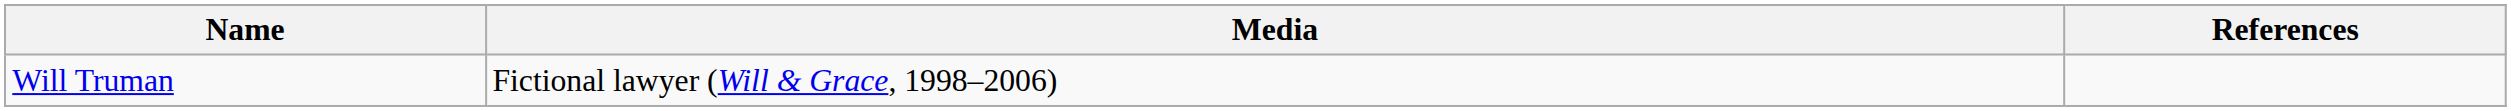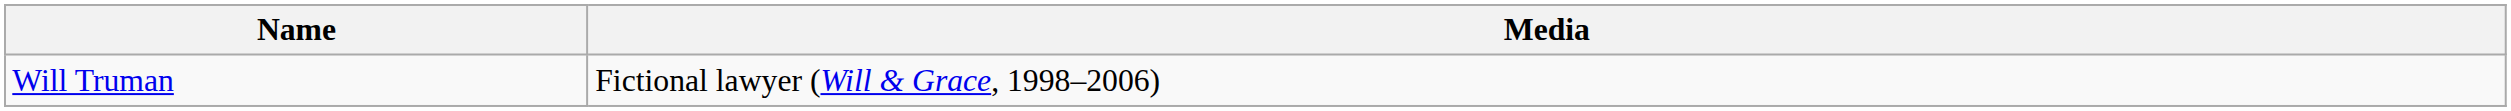 <table class="wikitable" " style="width:100%;">
 <tr>
 <th>Name</th>
 <th>Media</th>
-<th>References</th>
 </tr>
 <tr>
 <td><a href='#'>Will Truman</a></td>
 <td>Fictional lawyer (<em><a href='#'>Will & Grace</a></em>, 1998–2006)</td>
-<td></td>
 </tr>
 </table>
